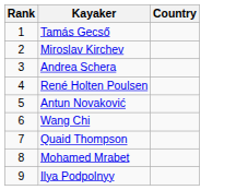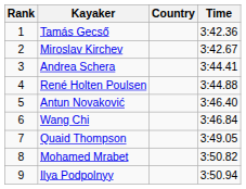 <table class="wikitable" style="text-align:center">
 <tr>
 <th>Rank</th>
 <th>Kayaker</th>
 <th>Country</th>
+<th>Time</th>
 </tr>
 <tr>
 <td>1</td>
 <td align="left"><a href='#'>Tamás Gecső</a></td>
 <td align="left"></td>
+<td>3:42.36</td>
 </tr>
 <tr>
 <td>2</td>
 <td align="left"><a href='#'>Miroslav Kirchev</a></td>
 <td align="left"></td>
+<td>3:42.67</td>
 </tr>
 <tr>
 <td>3</td>
 <td align="left"><a href='#'>Andrea Schera</a></td>
 <td align="left"></td>
+<td>3:44.41</td>
 </tr>
 <tr>
 <td>4</td>
 <td align="left"><a href='#'>René Holten Poulsen</a></td>
 <td align="left"></td>
+<td>3:44.88</td>
 </tr>
 <tr>
 <td>5</td>
 <td align="left"><a href='#'>Antun Novaković</a></td>
 <td align="left"></td>
+<td>3:46.40</td>
 </tr>
 <tr>
 <td>6</td>
 <td align="left"><a href='#'>Wang Chi</a></td>
 <td align="left"></td>
+<td>3:46.84</td>
 </tr>
 <tr>
 <td>7</td>
 <td align="left"><a href='#'>Quaid Thompson</a></td>
 <td align="left"></td>
+<td>3:49.05</td>
 </tr>
 <tr>
 <td>8</td>
 <td align="left"><a href='#'>Mohamed Mrabet</a></td>
 <td align="left"></td>
+<td>3:50.82</td>
 </tr>
 <tr>
 <td>9</td>
 <td align="left"><a href='#'>Ilya Podpolnyy</a></td>
 <td align="left"></td>
+<td>3:50.94</td>
 </tr>
 </table>
